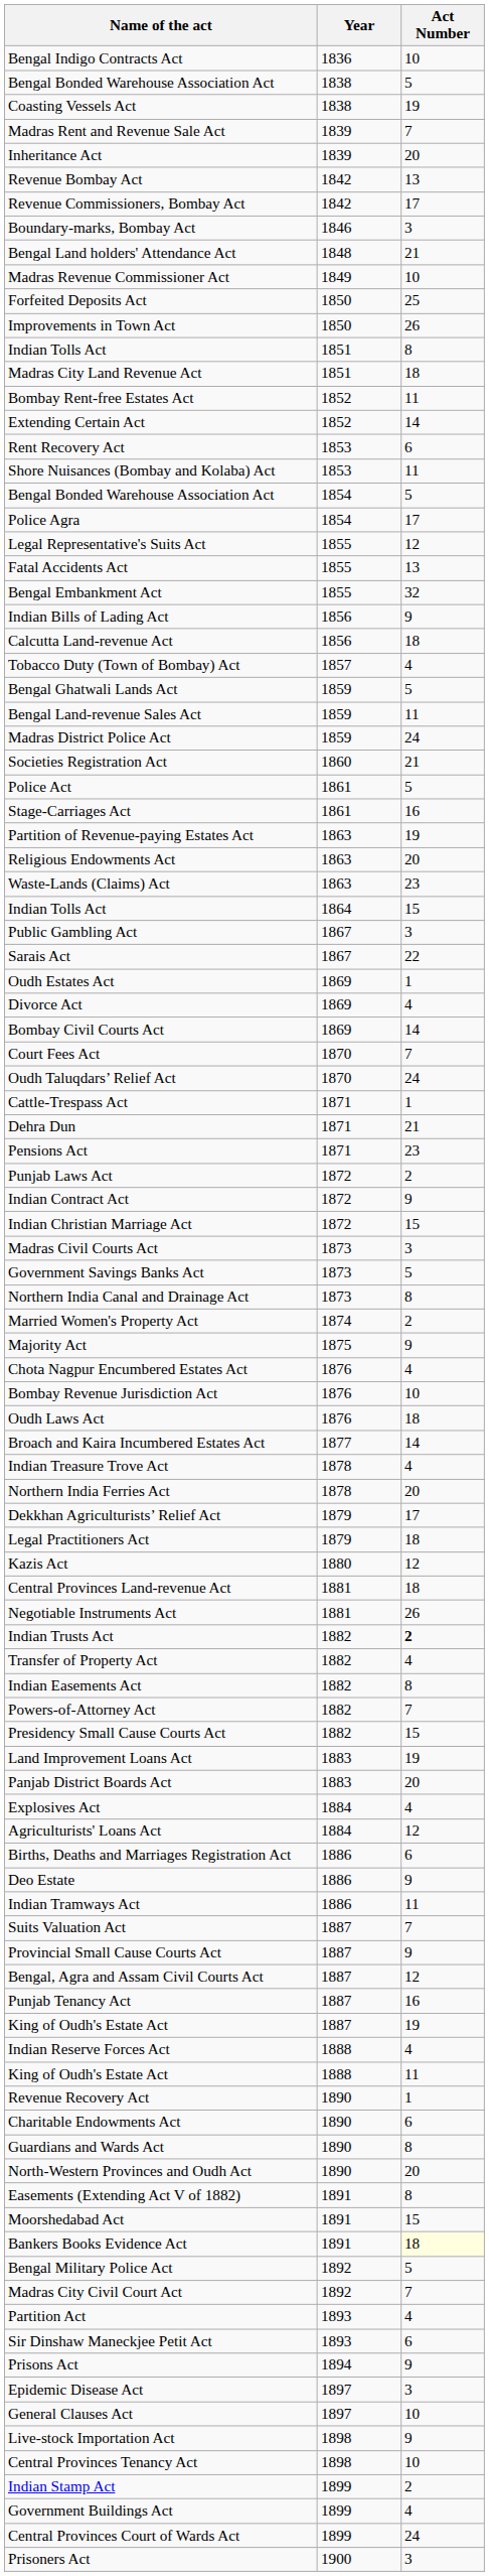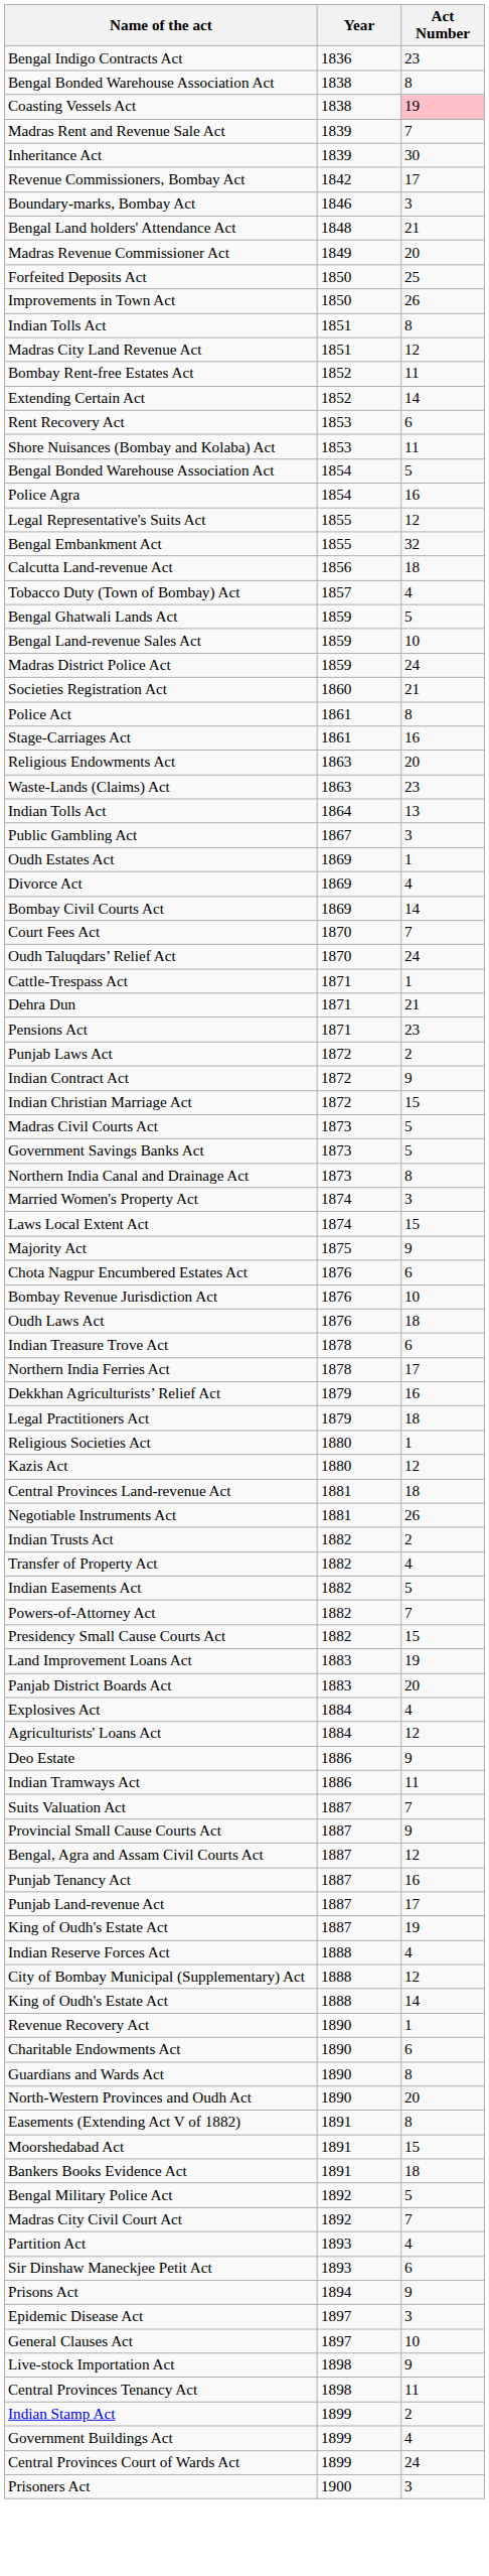 <table class="wikitable sortable">
 <tr>
 <th style="width:20em;">Name of the act</th>
 <th style="width:5em;">Year</th>
 <th style="width:5em;">Act Number</th>
 </tr>
 <tr>
 <td>Bengal Indigo Contracts Act</td>
 <td>1836</td>
-<td>10</td>
+<td>23</td>
 </tr>
 <tr>
 <td>Bengal Bonded Warehouse Association Act</td>
 <td>1838</td>
-<td>5</td>
+<td>8</td>
 </tr>
 <tr>
 <td>Coasting Vessels Act</td>
 <td>1838</td>
-<td>19</td>
+<td style="background: pink;">19</td>
 </tr>
 <tr>
 <td>Madras Rent and Revenue Sale Act</td>
 <td>1839</td>
 <td>7</td>
 </tr>
 <tr>
 <td>Inheritance Act</td>
 <td>1839</td>
-<td>20</td>
-</tr>
-<tr>
-<td>Revenue Bombay Act</td>
-<td>1842</td>
-<td>13</td>
+<td>30</td>
 </tr>
 <tr>
 <td>Revenue Commissioners, Bombay Act</td>
 <td>1842</td>
 <td>17</td>
 </tr>
 <tr>
 <td>Boundary-marks, Bombay Act</td>
 <td>1846</td>
 <td>3</td>
 </tr>
 <tr>
 <td>Bengal Land holders' Attendance Act</td>
 <td>1848</td>
 <td>21</td>
 </tr>
 <tr>
 <td>Madras Revenue Commissioner Act</td>
 <td>1849</td>
-<td>10</td>
+<td>20</td>
 </tr>
 <tr>
 <td>Forfeited Deposits Act</td>
 <td>1850</td>
 <td>25</td>
 </tr>
 <tr>
 <td>Improvements in Town Act</td>
 <td>1850</td>
 <td>26</td>
 </tr>
 <tr>
 <td>Indian Tolls Act</td>
 <td>1851</td>
 <td>8</td>
 </tr>
 <tr>
 <td>Madras City Land Revenue Act</td>
 <td>1851</td>
-<td>18</td>
+<td>12</td>
 </tr>
 <tr>
 <td>Bombay Rent-free Estates Act</td>
 <td>1852</td>
 <td>11</td>
 </tr>
 <tr>
 <td>Extending Certain Act</td>
 <td>1852</td>
 <td>14</td>
 </tr>
 <tr>
 <td>Rent Recovery Act</td>
 <td>1853</td>
 <td>6</td>
 </tr>
 <tr>
 <td>Shore Nuisances (Bombay and Kolaba) Act</td>
 <td>1853</td>
 <td>11</td>
 </tr>
 <tr>
 <td>Bengal Bonded Warehouse Association Act</td>
 <td>1854</td>
 <td>5</td>
 </tr>
 <tr>
 <td>Police Agra</td>
 <td>1854</td>
-<td>17</td>
+<td>16</td>
 </tr>
 <tr>
 <td>Legal Representative's Suits Act</td>
 <td>1855</td>
 <td>12</td>
 </tr>
 <tr>
-<td>Fatal Accidents Act</td>
-<td>1855</td>
-<td>13</td>
-</tr>
-<tr>
 <td>Bengal Embankment Act</td>
 <td>1855</td>
 <td>32</td>
-</tr>
-<tr>
-<td>Indian Bills of Lading Act</td>
-<td>1856</td>
-<td>9</td>
 </tr>
 <tr>
 <td>Calcutta Land-revenue Act</td>
 <td>1856</td>
 <td>18</td>
 </tr>
 <tr>
 <td>Tobacco Duty (Town of Bombay) Act</td>
 <td>1857</td>
 <td>4</td>
 </tr>
 <tr>
 <td>Bengal Ghatwali Lands Act</td>
 <td>1859</td>
 <td>5</td>
 </tr>
 <tr>
 <td>Bengal Land-revenue Sales Act</td>
 <td>1859</td>
-<td>11</td>
+<td>10</td>
 </tr>
 <tr>
 <td>Madras District Police Act</td>
 <td>1859</td>
 <td>24</td>
 </tr>
 <tr>
 <td>Societies Registration Act</td>
 <td>1860</td>
 <td>21</td>
 </tr>
 <tr>
 <td>Police Act</td>
 <td>1861</td>
-<td>5</td>
+<td>8</td>
 </tr>
 <tr>
 <td>Stage-Carriages Act</td>
 <td>1861</td>
 <td>16</td>
-</tr>
-<tr>
-<td>Partition of Revenue-paying Estates Act</td>
-<td>1863</td>
-<td>19</td>
 </tr>
 <tr>
 <td>Religious Endowments Act</td>
 <td>1863</td>
 <td>20</td>
 </tr>
 <tr>
 <td>Waste-Lands (Claims) Act</td>
 <td>1863</td>
 <td>23</td>
 </tr>
 <tr>
 <td>Indian Tolls Act</td>
 <td>1864</td>
-<td>15</td>
+<td>13</td>
 </tr>
 <tr>
 <td>Public Gambling Act</td>
 <td>1867</td>
 <td>3</td>
-</tr>
-<tr>
-<td>Sarais Act</td>
-<td>1867</td>
-<td>22</td>
 </tr>
 <tr>
 <td>Oudh Estates Act</td>
 <td>1869</td>
 <td>1</td>
 </tr>
 <tr>
 <td>Divorce Act</td>
 <td>1869</td>
 <td>4</td>
 </tr>
 <tr>
 <td>Bombay Civil Courts Act</td>
 <td>1869</td>
 <td>14</td>
 </tr>
 <tr>
 <td>Court Fees Act</td>
 <td>1870</td>
 <td>7</td>
 </tr>
 <tr>
 <td>Oudh Taluqdars’ Relief Act</td>
 <td>1870</td>
 <td>24</td>
 </tr>
 <tr>
 <td>Cattle-Trespass Act</td>
 <td>1871</td>
 <td>1</td>
 </tr>
 <tr>
 <td>Dehra Dun</td>
 <td>1871</td>
 <td>21</td>
 </tr>
 <tr>
 <td>Pensions Act</td>
 <td>1871</td>
 <td>23</td>
 </tr>
 <tr>
 <td>Punjab Laws Act</td>
 <td>1872</td>
 <td>2</td>
 </tr>
 <tr>
 <td>Indian Contract Act</td>
 <td>1872</td>
 <td>9</td>
 </tr>
 <tr>
 <td>Indian Christian Marriage Act</td>
 <td>1872</td>
 <td>15</td>
 </tr>
 <tr>
 <td>Madras Civil Courts Act</td>
 <td>1873</td>
-<td>3</td>
+<td>5</td>
 </tr>
 <tr>
 <td>Government Savings Banks Act</td>
 <td>1873</td>
 <td>5</td>
 </tr>
 <tr>
 <td>Northern India Canal and Drainage Act</td>
 <td>1873</td>
 <td>8</td>
 </tr>
 <tr>
 <td>Married Women's Property Act</td>
 <td>1874</td>
-<td>2</td>
+<td>3</td>
+</tr>
+<tr>
+<td>Laws Local Extent Act</td>
+<td>1874</td>
+<td>15</td>
 </tr>
 <tr>
 <td>Majority Act</td>
 <td>1875</td>
 <td>9</td>
 </tr>
 <tr>
 <td>Chota Nagpur Encumbered Estates Act</td>
 <td>1876</td>
-<td>4</td>
+<td>6</td>
 </tr>
 <tr>
 <td>Bombay Revenue Jurisdiction Act</td>
 <td>1876</td>
 <td>10</td>
 </tr>
 <tr>
 <td>Oudh Laws Act</td>
 <td>1876</td>
 <td>18</td>
 </tr>
 <tr>
-<td>Broach and Kaira Incumbered Estates Act</td>
-<td>1877</td>
-<td>14</td>
-</tr>
-<tr>
 <td>Indian Treasure Trove Act</td>
 <td>1878</td>
-<td>4</td>
+<td>6</td>
 </tr>
 <tr>
 <td>Northern India Ferries Act</td>
 <td>1878</td>
-<td>20</td>
+<td>17</td>
 </tr>
 <tr>
 <td>Dekkhan Agriculturists’ Relief Act</td>
 <td>1879</td>
-<td>17</td>
+<td>16</td>
 </tr>
 <tr>
 <td>Legal Practitioners Act</td>
 <td>1879</td>
 <td>18</td>
+</tr>
+<tr>
+<td>Religious Societies Act</td>
+<td>1880</td>
+<td>1</td>
 </tr>
 <tr>
 <td>Kazis Act</td>
 <td>1880</td>
 <td>12</td>
 </tr>
 <tr>
 <td>Central Provinces Land-revenue Act</td>
 <td>1881</td>
 <td>18</td>
 </tr>
 <tr>
 <td>Negotiable Instruments Act</td>
 <td>1881</td>
 <td>26</td>
 </tr>
 <tr>
 <td>Indian Trusts Act</td>
 <td>1882</td>
-<td><strong>2</strong></td>
+<td>2</td>
 </tr>
 <tr>
 <td>Transfer of Property Act</td>
 <td>1882</td>
 <td>4</td>
 </tr>
 <tr>
 <td>Indian Easements Act</td>
 <td>1882</td>
-<td>8</td>
+<td>5</td>
 </tr>
 <tr>
 <td>Powers-of-Attorney Act</td>
 <td>1882</td>
 <td>7</td>
 </tr>
 <tr>
 <td>Presidency Small Cause Courts Act</td>
 <td>1882</td>
 <td>15</td>
 </tr>
 <tr>
 <td>Land Improvement Loans Act</td>
 <td>1883</td>
 <td>19</td>
 </tr>
 <tr>
 <td>Panjab District Boards Act</td>
 <td>1883</td>
 <td>20</td>
 </tr>
 <tr>
 <td>Explosives Act</td>
 <td>1884</td>
 <td>4</td>
 </tr>
 <tr>
 <td>Agriculturists' Loans Act</td>
 <td>1884</td>
 <td>12</td>
 </tr>
 <tr>
-<td>Births, Deaths and Marriages Registration Act</td>
-<td>1886</td>
-<td>6</td>
-</tr>
-<tr>
 <td>Deo Estate</td>
 <td>1886</td>
 <td>9</td>
 </tr>
 <tr>
 <td>Indian Tramways Act</td>
 <td>1886</td>
 <td>11</td>
 </tr>
 <tr>
 <td>Suits Valuation Act</td>
 <td>1887</td>
 <td>7</td>
 </tr>
 <tr>
 <td>Provincial Small Cause Courts Act</td>
 <td>1887</td>
 <td>9</td>
 </tr>
 <tr>
 <td>Bengal, Agra and Assam Civil Courts Act</td>
 <td>1887</td>
 <td>12</td>
 </tr>
 <tr>
 <td>Punjab Tenancy Act</td>
 <td>1887</td>
 <td>16</td>
 </tr>
 <tr>
+<td>Punjab Land-revenue Act</td>
+<td>1887</td>
+<td>17</td>
+</tr>
+<tr>
 <td>King of Oudh's Estate Act</td>
 <td>1887</td>
 <td>19</td>
 </tr>
 <tr>
 <td>Indian Reserve Forces Act</td>
 <td>1888</td>
 <td>4</td>
 </tr>
 <tr>
+<td>City of Bombay Municipal (Supplementary) Act</td>
+<td>1888</td>
+<td>12</td>
+</tr>
+<tr>
 <td>King of Oudh's Estate Act</td>
 <td>1888</td>
-<td>11</td>
+<td>14</td>
 </tr>
 <tr>
 <td>Revenue Recovery Act</td>
 <td>1890</td>
 <td>1</td>
 </tr>
 <tr>
 <td>Charitable Endowments Act</td>
 <td>1890</td>
 <td>6</td>
 </tr>
 <tr>
 <td>Guardians and Wards Act</td>
 <td>1890</td>
 <td>8</td>
 </tr>
 <tr>
 <td>North-Western Provinces and Oudh Act</td>
 <td>1890</td>
 <td>20</td>
 </tr>
 <tr>
 <td>Easements (Extending Act V of 1882)</td>
 <td>1891</td>
 <td>8</td>
 </tr>
 <tr>
 <td>Moorshedabad Act</td>
 <td>1891</td>
 <td>15</td>
 </tr>
 <tr>
 <td>Bankers Books Evidence Act</td>
 <td>1891</td>
-<td style="background: lightyellow;">18</td>
+<td>18</td>
 </tr>
 <tr>
 <td>Bengal Military Police Act</td>
 <td>1892</td>
 <td>5</td>
 </tr>
 <tr>
 <td>Madras City Civil Court Act</td>
 <td>1892</td>
 <td>7</td>
 </tr>
 <tr>
 <td>Partition Act</td>
 <td>1893</td>
 <td>4</td>
 </tr>
 <tr>
 <td>Sir Dinshaw Maneckjee Petit Act</td>
 <td>1893</td>
 <td>6</td>
 </tr>
 <tr>
 <td>Prisons Act</td>
 <td>1894</td>
 <td>9</td>
 </tr>
 <tr>
 <td>Epidemic Disease Act</td>
 <td>1897</td>
 <td>3</td>
 </tr>
 <tr>
 <td>General Clauses Act</td>
 <td>1897</td>
 <td>10</td>
 </tr>
 <tr>
 <td>Live-stock Importation Act</td>
 <td>1898</td>
 <td>9</td>
 </tr>
 <tr>
 <td>Central Provinces Tenancy Act</td>
 <td>1898</td>
-<td>10</td>
+<td>11</td>
 </tr>
 <tr>
 <td><a href='#'>Indian Stamp Act</a></td>
 <td>1899</td>
 <td>2</td>
 </tr>
 <tr>
 <td>Government Buildings Act</td>
 <td>1899</td>
 <td>4</td>
 </tr>
 <tr>
 <td>Central Provinces Court of Wards Act</td>
 <td>1899</td>
 <td>24</td>
 </tr>
 <tr>
 <td>Prisoners Act</td>
 <td>1900</td>
 <td>3</td>
 </tr>
 </table>
